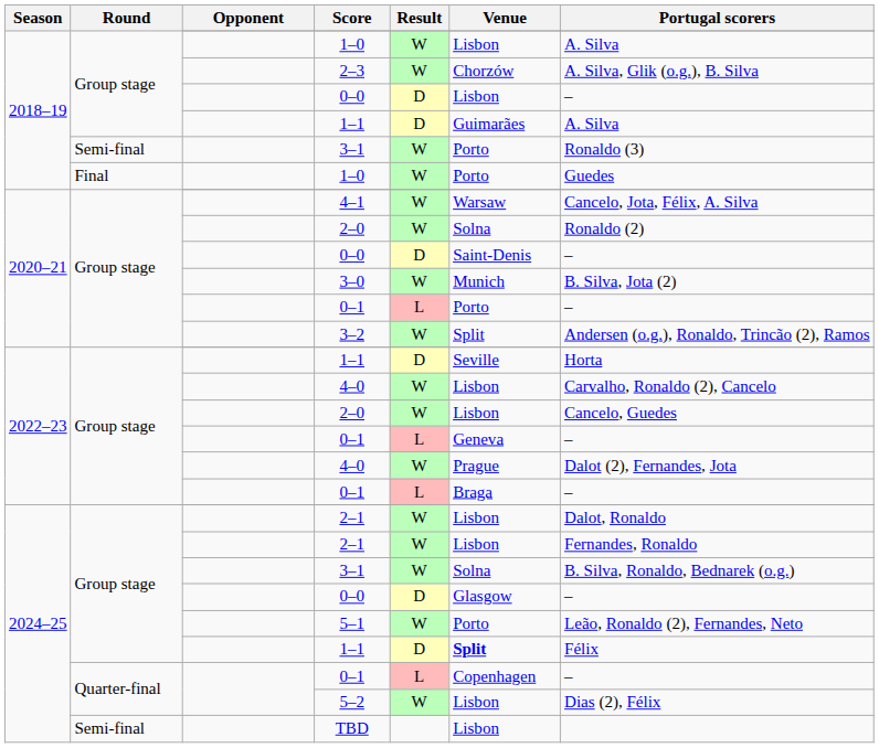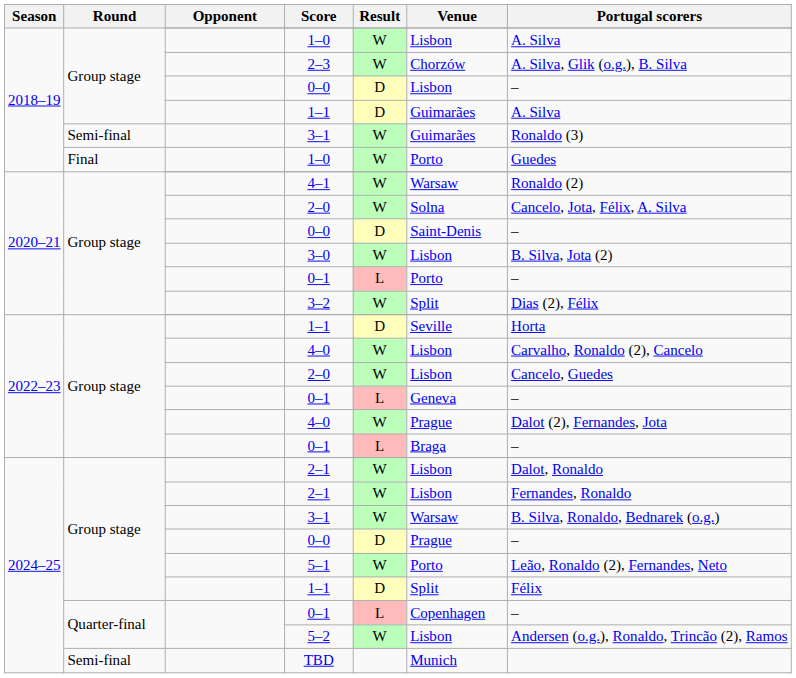 <table class="wikitable sortable" style="text-align:left;">
 <tr>
 <th>Season</th>
 <th width=100>Round</th>
 <th width=120>Opponent</th>
 <th width=65>Score</th>
 <th width=50>Result</th>
 <th width=100>Venue</th>
 <th>Portugal scorers</th>
 </tr>
 <tr>
 <td rowspan="7" align=center>  <a href='#'>2018–19</a></td>
 <td rowspan="5">Group stage</td>
 </tr>
 <tr>
 <td></td>
 <td align=center><a href='#'>1–0</a></td>
 <td align=center bgcolor="#bbffbb">W</td>
 <td><a href='#'>Lisbon</a></td>
 <td><a href='#'>A. Silva</a></td>
 </tr>
 <tr>
 <td></td>
 <td align=center><a href='#'>2–3</a></td>
 <td align=center bgcolor="#bbffbb">W</td>
 <td><a href='#'>Chorzów</a></td>
 <td><a href='#'>A. Silva</a>, <a href='#'>Glik</a> (<a href='#'>o.g.</a>), <a href='#'>B. Silva</a></td>
 </tr>
 <tr>
 <td></td>
 <td align=center><a href='#'>0–0</a></td>
 <td align=center bgcolor="#ffffbb">D</td>
 <td><a href='#'>Lisbon</a></td>
 <td>–</td>
 </tr>
 <tr>
 <td></td>
 <td align=center><a href='#'>1–1</a></td>
 <td align=center bgcolor="#ffffbb">D</td>
 <td><a href='#'>Guimarães</a></td>
 <td><a href='#'>A. Silva</a></td>
 </tr>
 <tr>
 <td>Semi-final</td>
 <td></td>
 <td align=center><a href='#'>3–1</a></td>
 <td align=center bgcolor="#bbffbb">W</td>
-<td><a href='#'>Porto</a></td>
+<td><a href='#'>Guimarães</a></td>
 <td><a href='#'>Ronaldo</a> (3)</td>
 </tr>
 <tr>
 <td>Final</td>
 <td></td>
 <td align=center><a href='#'>1–0</a></td>
 <td align=center bgcolor="#bbffbb">W</td>
 <td><a href='#'>Porto</a></td>
 <td><a href='#'>Guedes</a></td>
 </tr>
 <tr>
 <td rowspan="7" align=center>  <a href='#'>2020–21</a></td>
 <td rowspan="7">Group stage</td>
 </tr>
 <tr>
 <td></td>
 <td align=center><a href='#'>4–1</a></td>
 <td align=center bgcolor="#bbffbb">W</td>
 <td><a href='#'>Warsaw</a></td>
-<td><a href='#'>Cancelo</a>, <a href='#'>Jota</a>, <a href='#'>Félix</a>, <a href='#'>A. Silva</a></td>
+<td><a href='#'>Ronaldo</a> (2)</td>
 </tr>
 <tr>
 <td></td>
 <td align=center><a href='#'>2–0</a></td>
 <td align=center bgcolor="#bbffbb">W</td>
 <td><a href='#'>Solna</a></td>
-<td><a href='#'>Ronaldo</a> (2)</td>
+<td><a href='#'>Cancelo</a>, <a href='#'>Jota</a>, <a href='#'>Félix</a>, <a href='#'>A. Silva</a></td>
 </tr>
 <tr>
 <td></td>
 <td align=center><a href='#'>0–0</a></td>
 <td align=center bgcolor="#ffffbb">D</td>
 <td><a href='#'>Saint-Denis</a></td>
 <td>–</td>
 </tr>
 <tr>
 <td></td>
 <td align=center><a href='#'>3–0</a></td>
 <td align=center bgcolor="#bbffbb">W</td>
-<td><a href='#'>Munich</a></td>
+<td><a href='#'>Lisbon</a></td>
 <td><a href='#'>B. Silva</a>, <a href='#'>Jota</a> (2)</td>
 </tr>
 <tr>
 <td></td>
 <td align=center><a href='#'>0–1</a></td>
 <td align=center bgcolor="#ffbbbb">L</td>
 <td><a href='#'>Porto</a></td>
 <td>–</td>
 </tr>
 <tr>
 <td></td>
 <td align=center><a href='#'>3–2</a></td>
 <td align=center bgcolor="#bbffbb">W</td>
 <td><a href='#'>Split</a></td>
-<td><a href='#'>Andersen</a> (<a href='#'>o.g.</a>), <a href='#'>Ronaldo</a>, <a href='#'>Trincão</a> (2), <a href='#'>Ramos</a></td>
+<td><a href='#'>Dias</a> (2), <a href='#'>Félix</a></td>
 </tr>
 <tr>
 <td rowspan="7" align=center>  <a href='#'>2022–23</a></td>
 <td rowspan="7">Group stage</td>
 </tr>
 <tr>
 <td></td>
 <td align=center><a href='#'>1–1</a></td>
 <td align=center bgcolor="#ffffbb">D</td>
 <td><a href='#'>Seville</a></td>
 <td><a href='#'>Horta</a></td>
 </tr>
 <tr>
 <td></td>
 <td align=center><a href='#'>4–0</a></td>
 <td align=center bgcolor="#bbffbb">W</td>
 <td><a href='#'>Lisbon</a></td>
 <td><a href='#'>Carvalho</a>, <a href='#'>Ronaldo</a> (2), <a href='#'>Cancelo</a></td>
 </tr>
 <tr>
 <td></td>
 <td align=center><a href='#'>2–0</a></td>
 <td align=center bgcolor="#bbffbb">W</td>
 <td><a href='#'>Lisbon</a></td>
 <td><a href='#'>Cancelo</a>, <a href='#'>Guedes</a></td>
 </tr>
 <tr>
 <td></td>
 <td align=center><a href='#'>0–1</a></td>
 <td align=center bgcolor="#ffbbbb">L</td>
 <td><a href='#'>Geneva</a></td>
 <td>–</td>
 </tr>
 <tr>
 <td></td>
 <td align=center><a href='#'>4–0</a></td>
 <td align=center bgcolor="#bbffbb">W</td>
 <td><a href='#'>Prague</a></td>
 <td><a href='#'>Dalot</a> (2), <a href='#'>Fernandes</a>, <a href='#'>Jota</a></td>
 </tr>
 <tr>
 <td></td>
 <td align=center><a href='#'>0–1</a></td>
 <td align=center bgcolor="#ffbbbb">L</td>
 <td><a href='#'>Braga</a></td>
 <td>–</td>
 </tr>
 <tr>
 <td rowspan="10" align =center>  <a href='#'>2024–25</a></td>
 <td rowspan="7">Group stage</td>
 </tr>
 <tr>
 <td></td>
 <td align=center><a href='#'>2–1</a></td>
 <td align=center bgcolor="#bbffbb">W</td>
 <td><a href='#'>Lisbon</a></td>
 <td><a href='#'>Dalot</a>, <a href='#'>Ronaldo</a></td>
 </tr>
 <tr>
 <td></td>
 <td align=center><a href='#'>2–1</a></td>
 <td align=center bgcolor="#bbffbb">W</td>
 <td><a href='#'>Lisbon</a></td>
 <td><a href='#'>Fernandes</a>, <a href='#'>Ronaldo</a></td>
 </tr>
 <tr>
 <td></td>
 <td align=center><a href='#'>3–1</a></td>
 <td align=center bgcolor="#bbffbb">W</td>
-<td><a href='#'>Solna</a></td>
+<td><a href='#'>Warsaw</a></td>
 <td><a href='#'>B. Silva</a>, <a href='#'>Ronaldo</a>, <a href='#'>Bednarek</a> (<a href='#'>o.g.</a>)</td>
 </tr>
 <tr>
 <td></td>
 <td align=center><a href='#'>0–0</a></td>
 <td align=center bgcolor="#ffffbb">D</td>
-<td><a href='#'>Glasgow</a></td>
+<td><a href='#'>Prague</a></td>
 <td>–</td>
 </tr>
 <tr>
 <td></td>
 <td align=center><a href='#'>5–1</a></td>
 <td align=center bgcolor="#bbffbb">W</td>
 <td><a href='#'>Porto</a></td>
 <td><a href='#'>Leão</a>, <a href='#'>Ronaldo</a> (2), <a href='#'>Fernandes</a>, <a href='#'>Neto</a></td>
 </tr>
 <tr>
 <td></td>
 <td align=center><a href='#'>1–1</a></td>
 <td align=center bgcolor="#ffffbb">D</td>
-<td><strong><a href='#'>Split</a></strong></td>
+<td><a href='#'>Split</a></td>
 <td><a href='#'>Félix</a></td>
 </tr>
 <tr>
 <td rowspan="2">Quarter-final</td>
 <td rowspan="2"></td>
 <td align=center><a href='#'>0–1</a></td>
 <td align=center bgcolor="#ffbbbb">L</td>
 <td><a href='#'>Copenhagen</a></td>
 <td>–</td>
 </tr>
 <tr>
 <td align=center><a href='#'>5–2</a> </td>
 <td align=center bgcolor="#bbffbb">W</td>
 <td><a href='#'>Lisbon</a></td>
-<td><a href='#'>Dias</a> (2), <a href='#'>Félix</a></td>
+<td><a href='#'>Andersen</a> (<a href='#'>o.g.</a>), <a href='#'>Ronaldo</a>, <a href='#'>Trincão</a> (2), <a href='#'>Ramos</a></td>
 </tr>
 <tr>
 <td>Semi-final</td>
 <td></td>
 <td align=center><a href='#'>TBD</a></td>
 <td></td>
-<td><a href='#'>Lisbon</a></td>
+<td><a href='#'>Munich</a></td>
 <td></td>
 </tr>
 </table>
